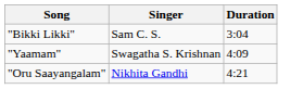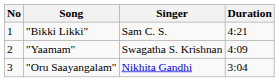 <table class="wikitable">
 <tr>
+<th>No</th>
 <th>Song</th>
 <th>Singer</th>
 <th>Duration</th>
 </tr>
 <tr>
+<td>1</td>
 <td>"Bikki Likki"</td>
 <td>Sam C. S.</td>
-<td>3:04</td>
+<td>4:21</td>
 </tr>
 <tr>
+<td>2</td>
 <td>"Yaamam"</td>
 <td>Swagatha S. Krishnan</td>
 <td>4:09</td>
 </tr>
 <tr>
+<td>3</td>
 <td>"Oru Saayangalam"</td>
 <td><a href='#'>Nikhita Gandhi</a></td>
-<td>4:21</td>
+<td>3:04</td>
 </tr>
 </table>
